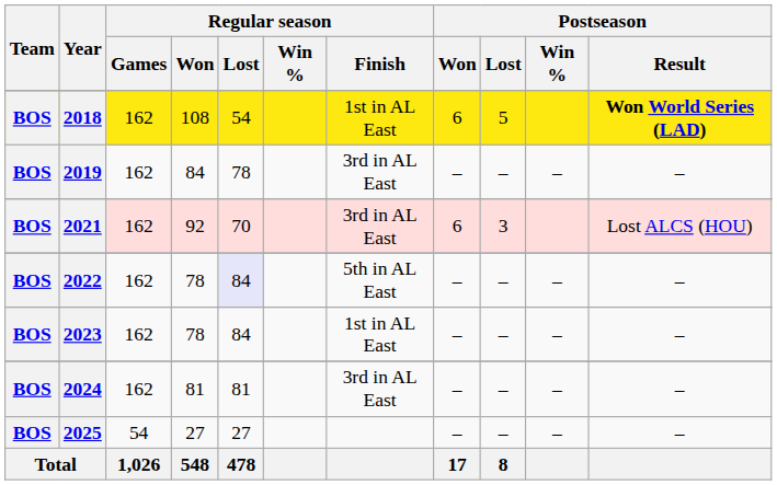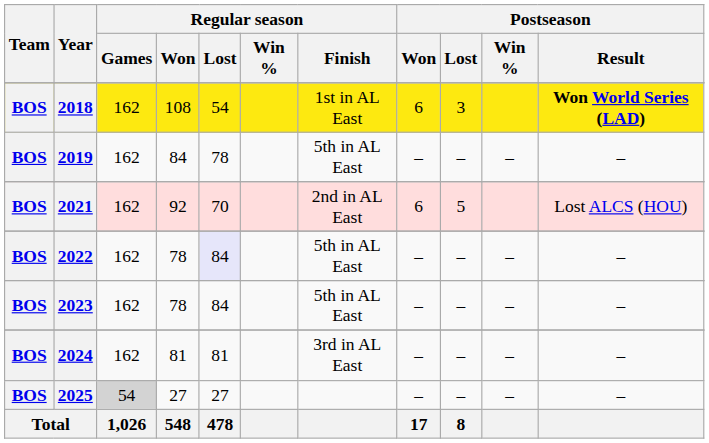 <table class="wikitable" style="font-size: 95%; text-align:center;">
 <tr>
 <th rowspan="2">Team</th>
 <th rowspan="2">Year</th>
 <th colspan="5">Regular season</th>
 <th colspan="4">Postseason</th>
 </tr>
 <tr>
 <th>Games</th>
 <th>Won</th>
 <th>Lost</th>
 <th>Win %</th>
 <th>Finish</th>
 <th>Won</th>
 <th>Lost</th>
 <th>Win %</th>
 <th>Result</th>
 </tr>
 <tr>
 </tr>
 <tr style="background:#FDE910;">
 <th><a href='#'>BOS</a></th>
 <th><a href='#'>2018</a></th>
 <td>162</td>
 <td>108</td>
 <td>54</td>
 <td></td>
 <td>1st in AL East</td>
 <td>6</td>
-<td>5</td>
+<td>3</td>
 <td></td>
 <td><strong>Won <a href='#'>World Series</a> (<a href='#'>LAD</a>)</strong></td>
 </tr>
 <tr>
 <th><a href='#'>BOS</a></th>
 <th><a href='#'>2019</a></th>
 <td>162</td>
 <td>84</td>
 <td>78</td>
 <td></td>
-<td>3rd in AL East</td>
+<td>5th in AL East</td>
 <td>–</td>
 <td>–</td>
 <td>–</td>
 <td>–</td>
 </tr>
 <tr>
 </tr>
 <tr ! style="background:#fdd;">
 <th><a href='#'>BOS</a></th>
 <th><a href='#'>2021</a></th>
 <td>162</td>
 <td>92</td>
 <td>70</td>
 <td></td>
-<td>3rd in AL East</td>
+<td>2nd in AL East</td>
 <td>6</td>
-<td>3</td>
+<td>5</td>
 <td></td>
 <td>Lost <a href='#'>ALCS</a> (<a href='#'>HOU</a>)</td>
 </tr>
 <tr>
 </tr>
 <tr>
 <th><a href='#'>BOS</a></th>
 <th><a href='#'>2022</a></th>
 <td>162</td>
 <td>78</td>
 <td style="background: lavender;">84</td>
 <td></td>
 <td>5th in AL East</td>
 <td>–</td>
 <td>–</td>
 <td>–</td>
 <td>–</td>
 </tr>
 <tr>
 </tr>
 <tr>
 <th><a href='#'>BOS</a></th>
 <th><a href='#'>2023</a></th>
 <td>162</td>
 <td>78</td>
 <td>84</td>
 <td></td>
-<td>1st in AL East</td>
+<td>5th in AL East</td>
 <td>–</td>
 <td>–</td>
 <td>–</td>
 <td>–</td>
 </tr>
 <tr>
 </tr>
 <tr>
 <th><a href='#'>BOS</a></th>
 <th><a href='#'>2024</a></th>
 <td>162</td>
 <td>81</td>
 <td>81</td>
 <td></td>
 <td>3rd in AL East</td>
 <td>–</td>
 <td>–</td>
 <td>–</td>
 <td>–</td>
 </tr>
 <tr>
 <th><a href='#'>BOS</a></th>
 <th><a href='#'>2025</a></th>
-<td>54</td>
+<td style="background: lightgrey;">54</td>
 <td>27</td>
 <td>27</td>
 <td></td>
 <td></td>
 <td>–</td>
 <td>–</td>
 <td>–</td>
 <td>–</td>
 </tr>
 <tr>
 <th colspan="2">Total</th>
 <th>1,026</th>
 <th>548</th>
 <th>478</th>
 <th></th>
 <th></th>
 <th>17</th>
 <th>8</th>
 <th></th>
 <th></th>
 </tr>
 </table>
